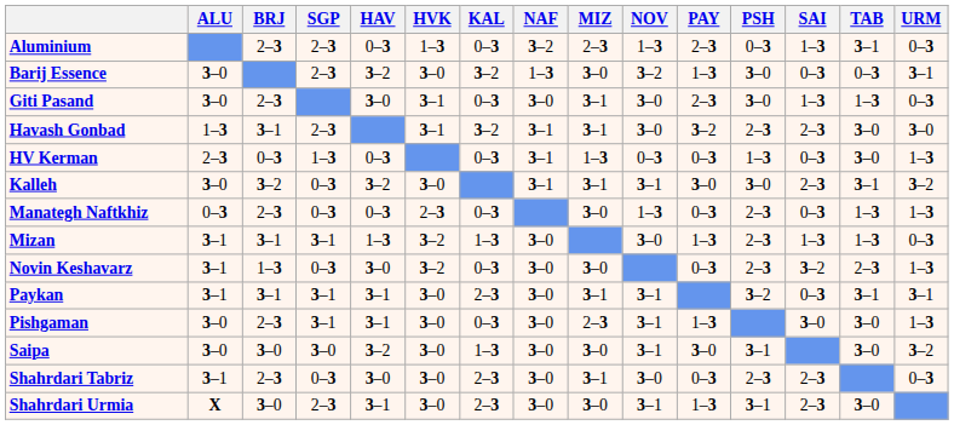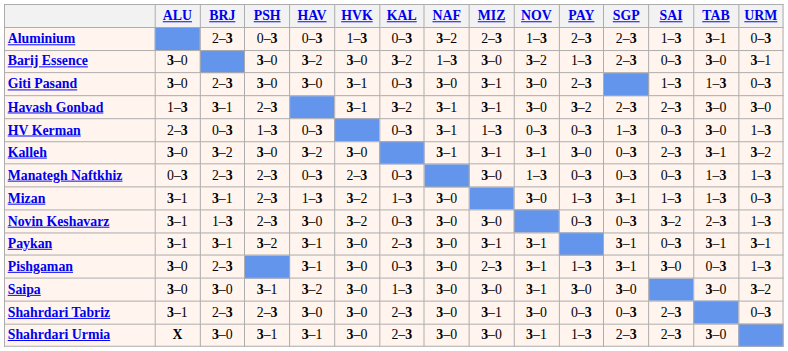 <table cellspacing="0" cellpadding="3" style="background-color: #fff5ee; font-size: 90%; text-align: center" class="wikitable">
 <tr>
 <th width=150></th>
 <th width=40><a href='#'>ALU</a></th>
 <th width=40><a href='#'>BRJ</a></th>
-<th width=40><a href='#'>SGP</a></th>
+<th width=40><a href='#'>PSH</a></th>
 <th width=40><a href='#'>HAV</a></th>
 <th width=40><a href='#'>HVK</a></th>
 <th width=40><a href='#'>KAL</a></th>
 <th width=40><a href='#'>NAF</a></th>
 <th width=40><a href='#'>MIZ</a></th>
 <th width=40><a href='#'>NOV</a></th>
 <th width=40><a href='#'>PAY</a></th>
-<th width=40><a href='#'>PSH</a></th>
+<th width=40><a href='#'>SGP</a></th>
 <th width=40><a href='#'>SAI</a></th>
 <th width=40><a href='#'>TAB</a></th>
 <th width=40><a href='#'>URM</a></th>
 </tr>
 <tr>
 <td align=left><strong><a href='#'>Aluminium</a></strong></td>
 <td bgcolor="#6495ed"></td>
 <td>2–<strong>3</strong></td>
-<td>2–<strong>3</strong></td>
+<td>0–<strong>3</strong></td>
 <td>0–<strong>3</strong></td>
 <td>1–<strong>3</strong></td>
 <td>0–<strong>3</strong></td>
 <td><strong>3</strong>–2</td>
 <td>2–<strong>3</strong></td>
 <td>1–<strong>3</strong></td>
 <td>2–<strong>3</strong></td>
-<td>0–<strong>3</strong></td>
+<td>2–<strong>3</strong></td>
 <td>1–<strong>3</strong></td>
 <td><strong>3</strong>–1</td>
 <td>0–<strong>3</strong></td>
 </tr>
 <tr>
 <td align=left><strong><a href='#'>Barij Essence</a></strong></td>
 <td><strong>3</strong>–0</td>
 <td bgcolor="#6495ed"></td>
-<td>2–<strong>3</strong></td>
+<td><strong>3</strong>–0</td>
 <td><strong>3</strong>–2</td>
 <td><strong>3</strong>–0</td>
 <td><strong>3</strong>–2</td>
 <td>1–<strong>3</strong></td>
 <td><strong>3</strong>–0</td>
 <td><strong>3</strong>–2</td>
 <td>1–<strong>3</strong></td>
+<td>2–<strong>3</strong></td>
+<td>0–<strong>3</strong></td>
 <td><strong>3</strong>–0</td>
-<td>0–<strong>3</strong></td>
-<td>0–<strong>3</strong></td>
 <td><strong>3</strong>–1</td>
 </tr>
 <tr>
 <td align=left><strong><a href='#'>Giti Pasand</a></strong></td>
 <td><strong>3</strong>–0</td>
 <td>2–<strong>3</strong></td>
-<td bgcolor="#6495ed"></td>
+<td><strong>3</strong>–0</td>
 <td><strong>3</strong>–0</td>
 <td><strong>3</strong>–1</td>
 <td>0–<strong>3</strong></td>
 <td><strong>3</strong>–0</td>
 <td><strong>3</strong>–1</td>
 <td><strong>3</strong>–0</td>
 <td>2–<strong>3</strong></td>
-<td><strong>3</strong>–0</td>
+<td bgcolor="#6495ed"></td>
 <td>1–<strong>3</strong></td>
 <td>1–<strong>3</strong></td>
 <td>0–<strong>3</strong></td>
 </tr>
 <tr>
 <td align=left><strong><a href='#'>Havash Gonbad</a></strong></td>
 <td>1–<strong>3</strong></td>
 <td><strong>3</strong>–1</td>
 <td>2–<strong>3</strong></td>
 <td bgcolor="#6495ed"></td>
 <td><strong>3</strong>–1</td>
 <td><strong>3</strong>–2</td>
 <td><strong>3</strong>–1</td>
 <td><strong>3</strong>–1</td>
 <td><strong>3</strong>–0</td>
 <td><strong>3</strong>–2</td>
 <td>2–<strong>3</strong></td>
 <td>2–<strong>3</strong></td>
 <td><strong>3</strong>–0</td>
 <td><strong>3</strong>–0</td>
 </tr>
 <tr>
 <td align=left><strong><a href='#'>HV Kerman</a></strong></td>
 <td>2–<strong>3</strong></td>
 <td>0–<strong>3</strong></td>
 <td>1–<strong>3</strong></td>
 <td>0–<strong>3</strong></td>
 <td bgcolor="#6495ed"></td>
 <td>0–<strong>3</strong></td>
 <td><strong>3</strong>–1</td>
 <td>1–<strong>3</strong></td>
 <td>0–<strong>3</strong></td>
 <td>0–<strong>3</strong></td>
 <td>1–<strong>3</strong></td>
 <td>0–<strong>3</strong></td>
 <td><strong>3</strong>–0</td>
 <td>1–<strong>3</strong></td>
 </tr>
 <tr>
 <td align=left><strong><a href='#'>Kalleh</a></strong></td>
 <td><strong>3</strong>–0</td>
 <td><strong>3</strong>–2</td>
-<td>0–<strong>3</strong></td>
+<td><strong>3</strong>–0</td>
 <td><strong>3</strong>–2</td>
 <td><strong>3</strong>–0</td>
 <td bgcolor="#6495ed"></td>
 <td><strong>3</strong>–1</td>
 <td><strong>3</strong>–1</td>
 <td><strong>3</strong>–1</td>
 <td><strong>3</strong>–0</td>
-<td><strong>3</strong>–0</td>
+<td>0–<strong>3</strong></td>
 <td>2–<strong>3</strong></td>
 <td><strong>3</strong>–1</td>
 <td><strong>3</strong>–2</td>
 </tr>
 <tr>
 <td align=left><strong><a href='#'>Manategh Naftkhiz</a></strong></td>
 <td>0–<strong>3</strong></td>
 <td>2–<strong>3</strong></td>
-<td>0–<strong>3</strong></td>
+<td>2–<strong>3</strong></td>
 <td>0–<strong>3</strong></td>
 <td>2–<strong>3</strong></td>
 <td>0–<strong>3</strong></td>
 <td bgcolor="#6495ed"></td>
 <td><strong>3</strong>–0</td>
 <td>1–<strong>3</strong></td>
 <td>0–<strong>3</strong></td>
-<td>2–<strong>3</strong></td>
+<td>0–<strong>3</strong></td>
 <td>0–<strong>3</strong></td>
 <td>1–<strong>3</strong></td>
 <td>1–<strong>3</strong></td>
 </tr>
 <tr>
 <td align=left><strong><a href='#'>Mizan</a></strong></td>
 <td><strong>3</strong>–1</td>
 <td><strong>3</strong>–1</td>
-<td><strong>3</strong>–1</td>
+<td>2–<strong>3</strong></td>
 <td>1–<strong>3</strong></td>
 <td><strong>3</strong>–2</td>
 <td>1–<strong>3</strong></td>
 <td><strong>3</strong>–0</td>
 <td bgcolor="#6495ed"></td>
 <td><strong>3</strong>–0</td>
 <td>1–<strong>3</strong></td>
-<td>2–<strong>3</strong></td>
+<td><strong>3</strong>–1</td>
 <td>1–<strong>3</strong></td>
 <td>1–<strong>3</strong></td>
 <td>0–<strong>3</strong></td>
 </tr>
 <tr>
 <td align=left><strong><a href='#'>Novin Keshavarz</a></strong></td>
 <td><strong>3</strong>–1</td>
 <td>1–<strong>3</strong></td>
-<td>0–<strong>3</strong></td>
+<td>2–<strong>3</strong></td>
 <td><strong>3</strong>–0</td>
 <td><strong>3</strong>–2</td>
 <td>0–<strong>3</strong></td>
 <td><strong>3</strong>–0</td>
 <td><strong>3</strong>–0</td>
 <td bgcolor="#6495ed"></td>
 <td>0–<strong>3</strong></td>
-<td>2–<strong>3</strong></td>
+<td>0–<strong>3</strong></td>
 <td><strong>3</strong>–2</td>
 <td>2–<strong>3</strong></td>
 <td>1–<strong>3</strong></td>
 </tr>
 <tr>
 <td align=left><strong><a href='#'>Paykan</a></strong></td>
 <td><strong>3</strong>–1</td>
 <td><strong>3</strong>–1</td>
-<td><strong>3</strong>–1</td>
+<td><strong>3</strong>–2</td>
 <td><strong>3</strong>–1</td>
 <td><strong>3</strong>–0</td>
 <td>2–<strong>3</strong></td>
 <td><strong>3</strong>–0</td>
 <td><strong>3</strong>–1</td>
 <td><strong>3</strong>–1</td>
 <td bgcolor="#6495ed"></td>
-<td><strong>3</strong>–2</td>
+<td><strong>3</strong>–1</td>
 <td>0–<strong>3</strong></td>
 <td><strong>3</strong>–1</td>
 <td><strong>3</strong>–1</td>
 </tr>
 <tr>
 <td align=left><strong><a href='#'>Pishgaman</a></strong></td>
 <td><strong>3</strong>–0</td>
 <td>2–<strong>3</strong></td>
-<td><strong>3</strong>–1</td>
+<td bgcolor="#6495ed"></td>
 <td><strong>3</strong>–1</td>
 <td><strong>3</strong>–0</td>
 <td>0–<strong>3</strong></td>
 <td><strong>3</strong>–0</td>
 <td>2–<strong>3</strong></td>
 <td><strong>3</strong>–1</td>
 <td>1–<strong>3</strong></td>
-<td bgcolor="#6495ed"></td>
+<td><strong>3</strong>–1</td>
 <td><strong>3</strong>–0</td>
-<td><strong>3</strong>–0</td>
+<td>0–<strong>3</strong></td>
 <td>1–<strong>3</strong></td>
 </tr>
 <tr>
 <td align=left><strong><a href='#'>Saipa</a></strong></td>
 <td><strong>3</strong>–0</td>
 <td><strong>3</strong>–0</td>
-<td><strong>3</strong>–0</td>
+<td><strong>3</strong>–1</td>
 <td><strong>3</strong>–2</td>
 <td><strong>3</strong>–0</td>
 <td>1–<strong>3</strong></td>
 <td><strong>3</strong>–0</td>
 <td><strong>3</strong>–0</td>
 <td><strong>3</strong>–1</td>
 <td><strong>3</strong>–0</td>
-<td><strong>3</strong>–1</td>
+<td><strong>3</strong>–0</td>
 <td bgcolor="#6495ed"></td>
 <td><strong>3</strong>–0</td>
 <td><strong>3</strong>–2</td>
 </tr>
 <tr>
 <td align=left><strong><a href='#'>Shahrdari Tabriz</a></strong></td>
 <td><strong>3</strong>–1</td>
 <td>2–<strong>3</strong></td>
-<td>0–<strong>3</strong></td>
+<td>2–<strong>3</strong></td>
 <td><strong>3</strong>–0</td>
 <td><strong>3</strong>–0</td>
 <td>2–<strong>3</strong></td>
 <td><strong>3</strong>–0</td>
 <td><strong>3</strong>–1</td>
 <td><strong>3</strong>–0</td>
 <td>0–<strong>3</strong></td>
-<td>2–<strong>3</strong></td>
+<td>0–<strong>3</strong></td>
 <td>2–<strong>3</strong></td>
 <td bgcolor="#6495ed"></td>
 <td>0–<strong>3</strong></td>
 </tr>
 <tr>
 <td align=left><strong><a href='#'>Shahrdari Urmia</a></strong></td>
 <td><strong>X</strong></td>
 <td><strong>3</strong>–0</td>
-<td>2–<strong>3</strong></td>
+<td><strong>3</strong>–1</td>
 <td><strong>3</strong>–1</td>
 <td><strong>3</strong>–0</td>
 <td>2–<strong>3</strong></td>
 <td><strong>3</strong>–0</td>
 <td><strong>3</strong>–0</td>
 <td><strong>3</strong>–1</td>
 <td>1–<strong>3</strong></td>
-<td><strong>3</strong>–1</td>
+<td>2–<strong>3</strong></td>
 <td>2–<strong>3</strong></td>
 <td><strong>3</strong>–0</td>
 <td bgcolor="#6495ed"></td>
 </tr>
 </table>
